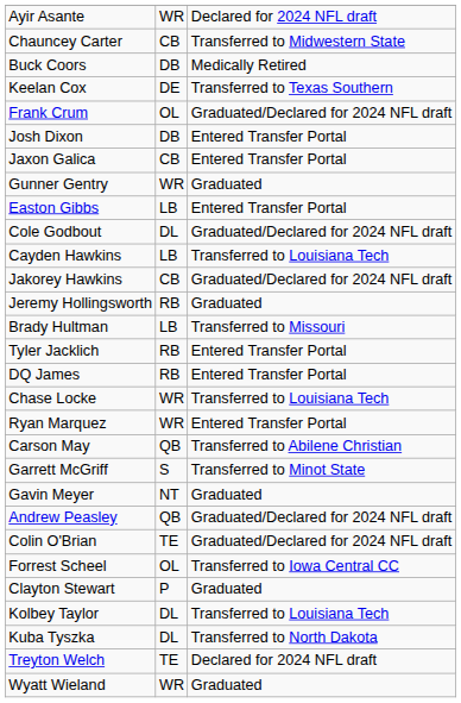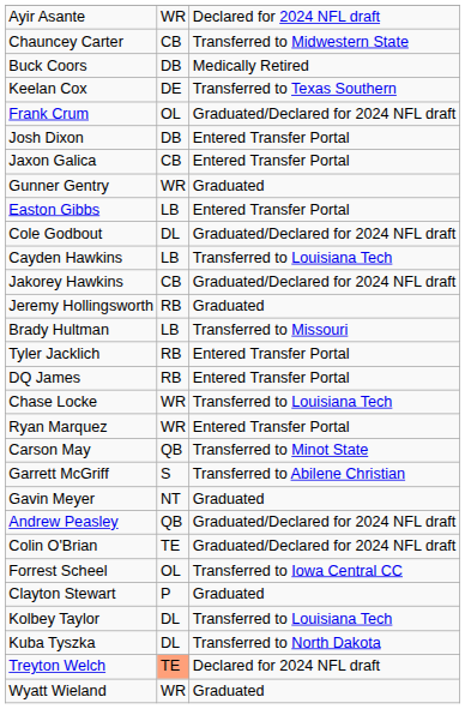 <table class="wikitable">
 <tr>
 </tr>
 <tr>
 <td>Ayir Asante</td>
 <td>WR</td>
 <td>Declared for <a href='#'>2024 NFL draft</a></td>
 </tr>
 <tr>
 <td>Chauncey Carter</td>
 <td>CB</td>
 <td>Transferred to <a href='#'>Midwestern State</a></td>
 </tr>
 <tr>
 <td>Buck Coors</td>
 <td>DB</td>
 <td>Medically Retired</td>
 </tr>
 <tr>
 <td>Keelan Cox</td>
 <td>DE</td>
 <td>Transferred to <a href='#'>Texas Southern</a></td>
 </tr>
 <tr>
 <td><a href='#'>Frank Crum</a></td>
 <td>OL</td>
 <td>Graduated/Declared for 2024 NFL draft</td>
 </tr>
 <tr>
 <td>Josh Dixon</td>
 <td>DB</td>
 <td>Entered Transfer Portal</td>
 </tr>
 <tr>
 <td>Jaxon Galica</td>
 <td>CB</td>
 <td>Entered Transfer Portal</td>
 </tr>
 <tr>
 <td>Gunner Gentry</td>
 <td>WR</td>
 <td>Graduated</td>
 </tr>
 <tr>
 <td><a href='#'>Easton Gibbs</a></td>
 <td>LB</td>
 <td>Entered Transfer Portal</td>
 </tr>
 <tr>
 <td>Cole Godbout</td>
 <td>DL</td>
 <td>Graduated/Declared for 2024 NFL draft</td>
 </tr>
 <tr>
 <td>Cayden Hawkins</td>
 <td>LB</td>
 <td>Transferred to <a href='#'>Louisiana Tech</a></td>
 </tr>
 <tr>
 <td>Jakorey Hawkins</td>
 <td>CB</td>
 <td>Graduated/Declared for 2024 NFL draft</td>
 </tr>
 <tr>
 <td>Jeremy Hollingsworth</td>
 <td>RB</td>
 <td>Graduated</td>
 </tr>
 <tr>
 <td>Brady Hultman</td>
 <td>LB</td>
 <td>Transferred to <a href='#'>Missouri</a></td>
 </tr>
 <tr>
 <td>Tyler Jacklich</td>
 <td>RB</td>
 <td>Entered Transfer Portal</td>
 </tr>
 <tr>
 <td>DQ James</td>
 <td>RB</td>
 <td>Entered Transfer Portal</td>
 </tr>
 <tr>
 <td>Chase Locke</td>
 <td>WR</td>
 <td>Transferred to <a href='#'>Louisiana Tech</a></td>
 </tr>
 <tr>
 <td>Ryan Marquez</td>
 <td>WR</td>
 <td>Entered Transfer Portal</td>
 </tr>
 <tr>
 <td>Carson May</td>
 <td>QB</td>
-<td>Transferred to <a href='#'>Abilene Christian</a></td>
+<td>Transferred to <a href='#'>Minot State</a></td>
 </tr>
 <tr>
 <td>Garrett McGriff</td>
 <td>S</td>
-<td>Transferred to <a href='#'>Minot State</a></td>
+<td>Transferred to <a href='#'>Abilene Christian</a></td>
 </tr>
 <tr>
 <td>Gavin Meyer</td>
 <td>NT</td>
 <td>Graduated</td>
 </tr>
 <tr>
 <td><a href='#'>Andrew Peasley</a></td>
 <td>QB</td>
 <td>Graduated/Declared for 2024 NFL draft</td>
 </tr>
 <tr>
 <td>Colin O'Brian</td>
 <td>TE</td>
 <td>Graduated/Declared for 2024 NFL draft</td>
 </tr>
 <tr>
 <td>Forrest Scheel</td>
 <td>OL</td>
 <td>Transferred to <a href='#'>Iowa Central CC</a></td>
 </tr>
 <tr>
 <td>Clayton Stewart</td>
 <td>P</td>
 <td>Graduated</td>
 </tr>
 <tr>
 <td>Kolbey Taylor</td>
 <td>DL</td>
 <td>Transferred to <a href='#'>Louisiana Tech</a></td>
 </tr>
 <tr>
 <td>Kuba Tyszka</td>
 <td>DL</td>
 <td>Transferred to <a href='#'>North Dakota</a></td>
 </tr>
 <tr>
 <td><a href='#'>Treyton Welch</a></td>
-<td>TE</td>
+<td style="background: lightsalmon;">TE</td>
 <td>Declared for 2024 NFL draft</td>
 </tr>
 <tr>
 <td>Wyatt Wieland</td>
 <td>WR</td>
 <td>Graduated</td>
 </tr>
 </table>
